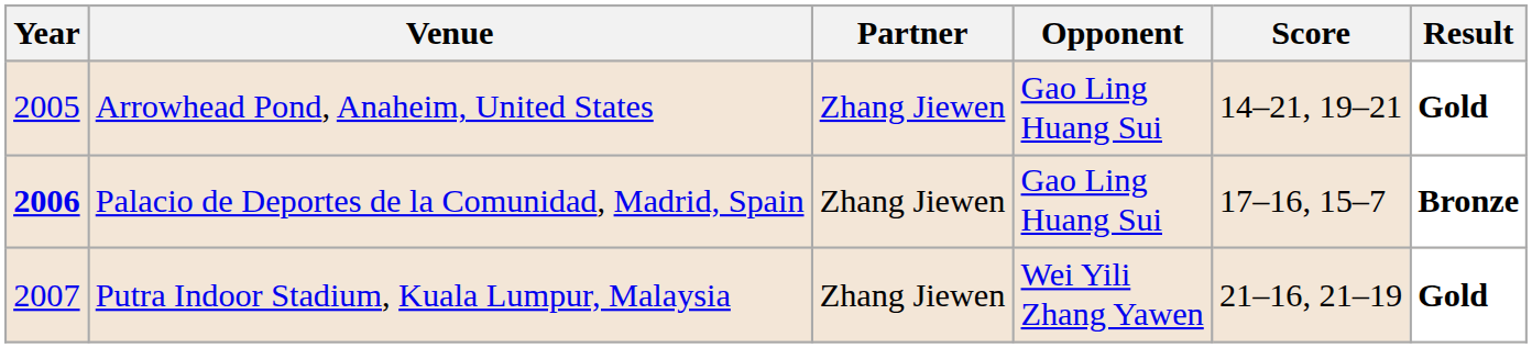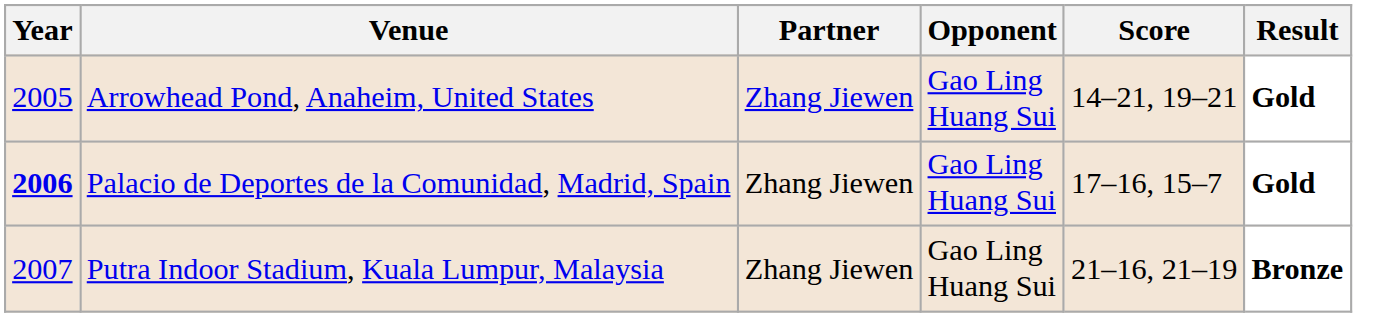 <table class="sortable wikitable" style="font-size: 90%;">
 <tr>
 <th>Year</th>
 <th>Venue</th>
 <th>Partner</th>
 <th>Opponent</th>
 <th>Score</th>
 <th>Result</th>
 </tr>
 <tr style="background:#F3E6D7">
 <td align="center"><a href='#'>2005</a></td>
 <td align="left"><a href='#'>Arrowhead Pond</a>, <a href='#'>Anaheim, United States</a></td>
 <td align="left"> <a href='#'>Zhang Jiewen</a></td>
 <td align="left"> <a href='#'>Gao Ling</a> <br>  <a href='#'>Huang Sui</a></td>
 <td align="left">14–21, 19–21</td>
 <td style="text-align:left; background:white"> <strong>Gold</strong></td>
 </tr>
 <tr style="background:#F3E6D7">
 <td align="center"><strong><a href='#'>2006</a></strong></td>
 <td align="left"><a href='#'>Palacio de Deportes de la Comunidad</a>, <a href='#'>Madrid, Spain</a></td>
 <td align="left"> Zhang Jiewen</td>
 <td align="left"> <a href='#'>Gao Ling</a> <br>  <a href='#'>Huang Sui</a></td>
 <td align="left">17–16, 15–7</td>
-<td style="text-align:left; background:white"> <strong>Bronze</strong></td>
+<td style="text-align:left; background:white"> <strong>Gold</strong></td>
 </tr>
 <tr style="background:#F3E6D7">
 <td align="center"><a href='#'>2007</a></td>
 <td align="left"><a href='#'>Putra Indoor Stadium</a>, <a href='#'>Kuala Lumpur, Malaysia</a></td>
 <td align="left"> Zhang Jiewen</td>
-<td align="left"> <a href='#'>Wei Yili</a> <br>  <a href='#'>Zhang Yawen</a></td>
+<td align="left"> Gao Ling <br>  Huang Sui</td>
 <td align="left">21–16, 21–19</td>
-<td style="text-align:left; background:white"> <strong>Gold</strong></td>
+<td style="text-align:left; background:white"> <strong>Bronze</strong></td>
 </tr>
 </table>
